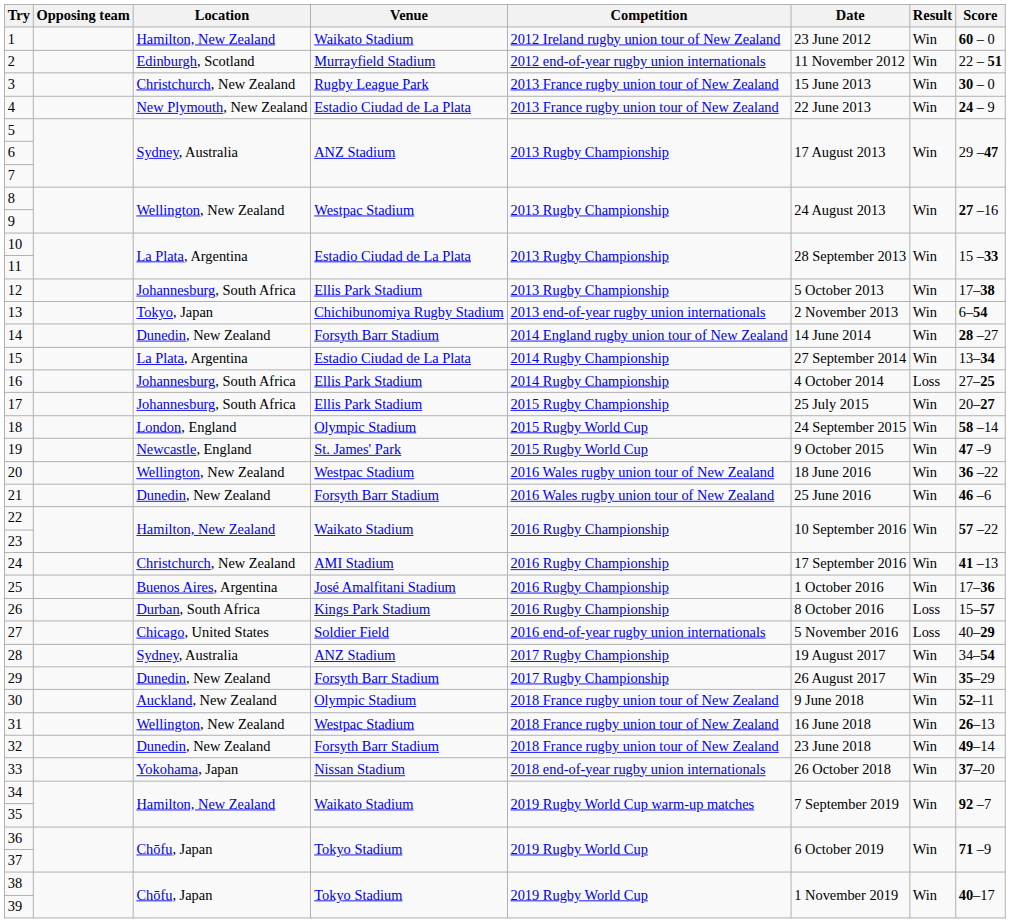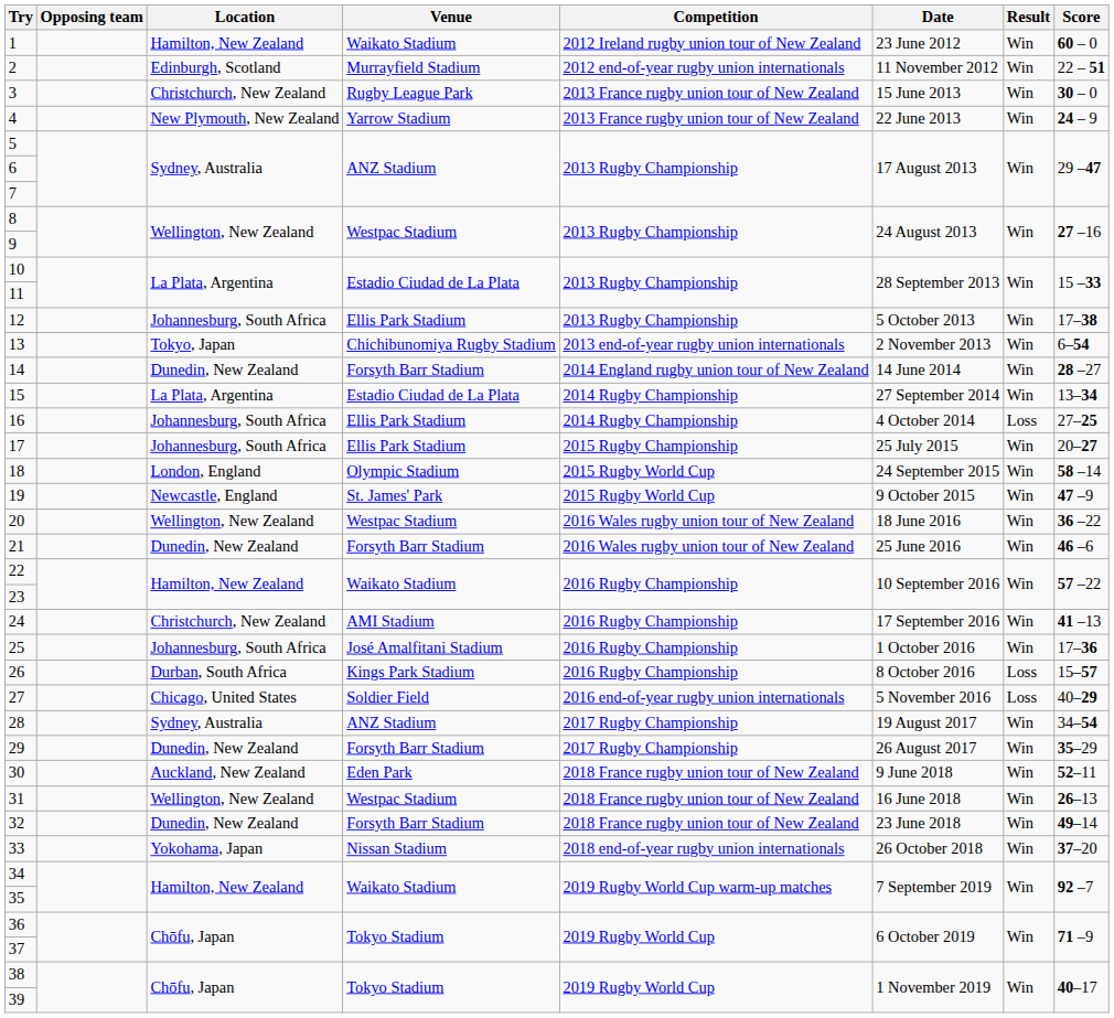 <table class="wikitable" style="font-size:100%">
 <tr>
 <th>Try</th>
 <th>Opposing team</th>
 <th>Location</th>
 <th>Venue</th>
 <th>Competition</th>
 <th>Date</th>
 <th>Result</th>
 <th>Score</th>
 </tr>
 <tr>
 <td>1</td>
 <td></td>
 <td><a href='#'>Hamilton, New Zealand</a></td>
 <td><a href='#'>Waikato Stadium</a></td>
 <td><a href='#'>2012 Ireland rugby union tour of New Zealand</a></td>
 <td>23 June 2012</td>
 <td>Win</td>
 <td><strong>60</strong> – 0</td>
 </tr>
 <tr>
 <td>2</td>
 <td></td>
 <td><a href='#'>Edinburgh</a>, Scotland</td>
 <td><a href='#'>Murrayfield Stadium</a></td>
 <td><a href='#'>2012 end-of-year rugby union internationals</a></td>
 <td>11 November 2012</td>
 <td>Win</td>
 <td>22 – <strong>51</strong></td>
 </tr>
 <tr>
 <td>3</td>
 <td></td>
 <td><a href='#'>Christchurch</a>, New Zealand</td>
 <td><a href='#'>Rugby League Park</a></td>
 <td><a href='#'>2013 France rugby union tour of New Zealand</a></td>
 <td>15 June 2013</td>
 <td>Win</td>
 <td><strong>30</strong> – 0</td>
 </tr>
 <tr>
 <td>4</td>
 <td></td>
 <td><a href='#'>New Plymouth</a>, New Zealand</td>
-<td><a href='#'>Estadio Ciudad de La Plata</a></td>
+<td><a href='#'>Yarrow Stadium</a></td>
 <td><a href='#'>2013 France rugby union tour of New Zealand</a></td>
 <td>22 June 2013</td>
 <td>Win</td>
 <td><strong>24</strong> – 9</td>
 </tr>
 <tr>
 <td>5</td>
 <td rowspan="3"></td>
 <td rowspan="3"><a href='#'>Sydney</a>, Australia</td>
 <td rowspan="3"><a href='#'>ANZ Stadium</a></td>
 <td rowspan="3"><a href='#'>2013 Rugby Championship</a></td>
 <td rowspan="3">17 August 2013</td>
 <td rowspan="3">Win</td>
 <td rowspan="3">29 –<strong>47</strong></td>
 </tr>
 <tr>
 <td>6</td>
 </tr>
 <tr>
 <td>7</td>
 </tr>
 <tr>
 <td>8</td>
 <td rowspan="2"></td>
 <td rowspan="2"><a href='#'>Wellington</a>, New Zealand</td>
 <td rowspan="2"><a href='#'>Westpac Stadium</a></td>
 <td rowspan="2"><a href='#'>2013 Rugby Championship</a></td>
 <td rowspan="2">24 August 2013</td>
 <td rowspan="2">Win</td>
 <td rowspan="2"><strong>27</strong> –16</td>
 </tr>
 <tr>
 <td>9</td>
 </tr>
 <tr>
 <td>10</td>
 <td rowspan="2"></td>
 <td rowspan="2"><a href='#'>La Plata</a>, Argentina</td>
 <td rowspan="2"><a href='#'>Estadio Ciudad de La Plata</a></td>
 <td rowspan="2"><a href='#'>2013 Rugby Championship</a></td>
 <td rowspan="2">28 September 2013</td>
 <td rowspan="2">Win</td>
 <td rowspan="2">15 –<strong>33</strong></td>
 </tr>
 <tr>
 <td>11</td>
 </tr>
 <tr>
 <td>12</td>
 <td></td>
 <td><a href='#'>Johannesburg</a>, South Africa</td>
 <td><a href='#'>Ellis Park Stadium</a></td>
 <td><a href='#'>2013 Rugby Championship</a></td>
 <td>5 October 2013</td>
 <td>Win</td>
 <td>17–<strong>38</strong></td>
 </tr>
 <tr>
 <td>13</td>
 <td></td>
 <td><a href='#'>Tokyo</a>, Japan</td>
 <td><a href='#'>Chichibunomiya Rugby Stadium</a></td>
 <td><a href='#'>2013 end-of-year rugby union internationals</a></td>
 <td>2 November 2013</td>
 <td>Win</td>
 <td>6–<strong>54</strong></td>
 </tr>
 <tr>
 <td>14</td>
 <td></td>
 <td><a href='#'>Dunedin</a>, New Zealand</td>
 <td><a href='#'>Forsyth Barr Stadium</a></td>
 <td><a href='#'>2014 England rugby union tour of New Zealand</a></td>
 <td>14 June 2014</td>
 <td>Win</td>
 <td><strong>28</strong> –27</td>
 </tr>
 <tr>
 <td>15</td>
 <td></td>
 <td><a href='#'>La Plata</a>, Argentina</td>
 <td><a href='#'>Estadio Ciudad de La Plata</a></td>
 <td><a href='#'>2014 Rugby Championship</a></td>
 <td>27 September 2014</td>
 <td>Win</td>
 <td>13–<strong>34</strong></td>
 </tr>
 <tr>
 <td>16</td>
 <td></td>
 <td><a href='#'>Johannesburg</a>, South Africa</td>
 <td><a href='#'>Ellis Park Stadium</a></td>
 <td><a href='#'>2014 Rugby Championship</a></td>
 <td>4 October 2014</td>
 <td>Loss</td>
 <td>27–<strong>25</strong></td>
 </tr>
 <tr>
 <td>17</td>
 <td></td>
 <td><a href='#'>Johannesburg</a>, South Africa</td>
 <td><a href='#'>Ellis Park Stadium</a></td>
 <td><a href='#'>2015 Rugby Championship</a></td>
 <td>25 July 2015</td>
 <td>Win</td>
 <td>20–<strong>27</strong></td>
 </tr>
 <tr>
 <td>18</td>
 <td></td>
 <td><a href='#'>London</a>, England</td>
 <td><a href='#'>Olympic Stadium</a></td>
 <td><a href='#'>2015 Rugby World Cup</a></td>
 <td>24 September 2015</td>
 <td>Win</td>
 <td><strong>58</strong> –14</td>
 </tr>
 <tr>
 <td>19</td>
 <td></td>
 <td><a href='#'>Newcastle</a>, England</td>
 <td><a href='#'>St. James' Park</a></td>
 <td><a href='#'>2015 Rugby World Cup</a></td>
 <td>9 October 2015</td>
 <td>Win</td>
 <td><strong>47</strong> –9</td>
 </tr>
 <tr>
 <td>20</td>
 <td></td>
 <td><a href='#'>Wellington</a>, New Zealand</td>
 <td><a href='#'>Westpac Stadium</a></td>
 <td><a href='#'>2016 Wales rugby union tour of New Zealand</a></td>
 <td>18 June 2016</td>
 <td>Win</td>
 <td><strong>36</strong> –22</td>
 </tr>
 <tr>
 <td>21</td>
 <td></td>
 <td><a href='#'>Dunedin</a>, New Zealand</td>
 <td><a href='#'>Forsyth Barr Stadium</a></td>
 <td><a href='#'>2016 Wales rugby union tour of New Zealand</a></td>
 <td>25 June 2016</td>
 <td>Win</td>
 <td><strong>46</strong> –6</td>
 </tr>
 <tr>
 <td>22</td>
 <td rowspan="2"></td>
 <td rowspan="2"><a href='#'>Hamilton, New Zealand</a></td>
 <td rowspan="2"><a href='#'>Waikato Stadium</a></td>
 <td rowspan="2"><a href='#'>2016 Rugby Championship</a></td>
 <td rowspan="2">10 September 2016</td>
 <td rowspan="2">Win</td>
 <td rowspan="2"><strong>57</strong> –22</td>
 </tr>
 <tr>
 <td>23</td>
 </tr>
 <tr>
 <td>24</td>
 <td></td>
 <td><a href='#'>Christchurch</a>, New Zealand</td>
 <td><a href='#'>AMI Stadium</a></td>
 <td><a href='#'>2016 Rugby Championship</a></td>
 <td>17 September 2016</td>
 <td>Win</td>
 <td><strong>41</strong> –13</td>
 </tr>
 <tr>
 <td>25</td>
 <td></td>
-<td><a href='#'>Buenos Aires</a>, Argentina</td>
+<td><a href='#'>Johannesburg</a>, South Africa</td>
 <td><a href='#'>José Amalfitani Stadium</a></td>
 <td><a href='#'>2016 Rugby Championship</a></td>
 <td>1 October 2016</td>
 <td>Win</td>
 <td>17–<strong>36</strong></td>
 </tr>
 <tr>
 <td>26</td>
 <td></td>
 <td><a href='#'>Durban</a>, South Africa</td>
 <td><a href='#'>Kings Park Stadium</a></td>
 <td><a href='#'>2016 Rugby Championship</a></td>
 <td>8 October 2016</td>
 <td>Loss</td>
 <td>15–<strong>57</strong></td>
 </tr>
 <tr>
 <td>27</td>
 <td></td>
 <td><a href='#'>Chicago</a>, United States</td>
 <td><a href='#'>Soldier Field</a></td>
 <td><a href='#'>2016 end-of-year rugby union internationals</a></td>
 <td>5 November 2016</td>
 <td>Loss</td>
 <td>40–<strong>29</strong></td>
 </tr>
 <tr>
 <td>28</td>
 <td></td>
 <td><a href='#'>Sydney</a>, Australia</td>
 <td><a href='#'>ANZ Stadium</a></td>
 <td><a href='#'>2017 Rugby Championship</a></td>
 <td>19 August 2017</td>
 <td>Win</td>
 <td>34–<strong>54</strong></td>
 </tr>
 <tr>
 <td>29</td>
 <td></td>
 <td><a href='#'>Dunedin</a>, New Zealand</td>
 <td><a href='#'>Forsyth Barr Stadium</a></td>
 <td><a href='#'>2017 Rugby Championship</a></td>
 <td>26 August 2017</td>
 <td>Win</td>
 <td><strong>35</strong>–29</td>
 </tr>
 <tr>
 <td>30</td>
 <td></td>
 <td><a href='#'>Auckland</a>, New Zealand</td>
-<td><a href='#'>Olympic Stadium</a></td>
+<td><a href='#'>Eden Park</a></td>
 <td><a href='#'>2018 France rugby union tour of New Zealand</a></td>
 <td>9 June 2018</td>
 <td>Win</td>
 <td><strong>52</strong>–11</td>
 </tr>
 <tr>
 <td>31</td>
 <td></td>
 <td><a href='#'>Wellington</a>, New Zealand</td>
 <td><a href='#'>Westpac Stadium</a></td>
 <td><a href='#'>2018 France rugby union tour of New Zealand</a></td>
 <td>16 June 2018</td>
 <td>Win</td>
 <td><strong>26</strong>–13</td>
 </tr>
 <tr>
 <td>32</td>
 <td></td>
 <td><a href='#'>Dunedin</a>, New Zealand</td>
 <td><a href='#'>Forsyth Barr Stadium</a></td>
 <td><a href='#'>2018 France rugby union tour of New Zealand</a></td>
 <td>23 June 2018</td>
 <td>Win</td>
 <td><strong>49</strong>–14</td>
 </tr>
 <tr>
 <td>33</td>
 <td></td>
 <td><a href='#'>Yokohama</a>, Japan</td>
 <td><a href='#'>Nissan Stadium</a></td>
 <td><a href='#'>2018 end-of-year rugby union internationals</a></td>
 <td>26 October 2018</td>
 <td>Win</td>
 <td><strong>37</strong>–20</td>
 </tr>
 <tr>
 <td>34</td>
 <td rowspan="2"></td>
 <td rowspan="2"><a href='#'>Hamilton, New Zealand</a></td>
 <td rowspan="2"><a href='#'>Waikato Stadium</a></td>
 <td rowspan="2"><a href='#'>2019 Rugby World Cup warm-up matches</a></td>
 <td rowspan="2">7 September 2019</td>
 <td rowspan="2">Win</td>
 <td rowspan="2"><strong>92</strong> –7</td>
 </tr>
 <tr>
 <td>35</td>
 </tr>
 <tr>
 <td>36</td>
 <td rowspan="2"></td>
 <td rowspan="2"><a href='#'>Chōfu</a>, Japan</td>
 <td rowspan="2"><a href='#'>Tokyo Stadium</a></td>
 <td rowspan="2"><a href='#'>2019 Rugby World Cup</a></td>
 <td rowspan="2">6 October 2019</td>
 <td rowspan="2">Win</td>
 <td rowspan="2"><strong>71</strong> –9</td>
 </tr>
 <tr>
 <td>37</td>
 </tr>
 <tr>
 <td>38</td>
 <td rowspan="2"></td>
 <td rowspan="2"><a href='#'>Chōfu</a>, Japan</td>
 <td rowspan="2"><a href='#'>Tokyo Stadium</a></td>
 <td rowspan="2"><a href='#'>2019 Rugby World Cup</a></td>
 <td rowspan="2">1 November 2019</td>
 <td rowspan="2">Win</td>
 <td rowspan="2"><strong>40</strong>–17</td>
 </tr>
 <tr>
 <td>39</td>
 </tr>
 </table>
